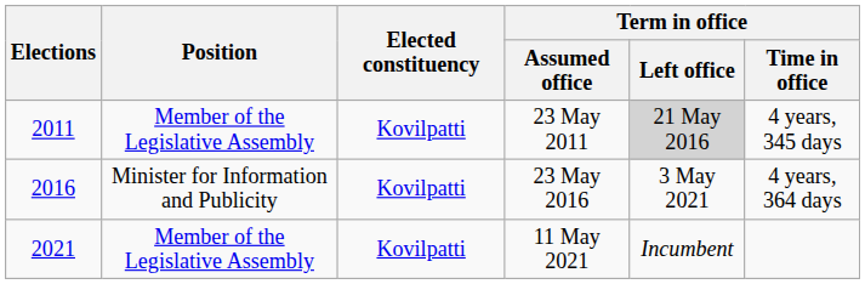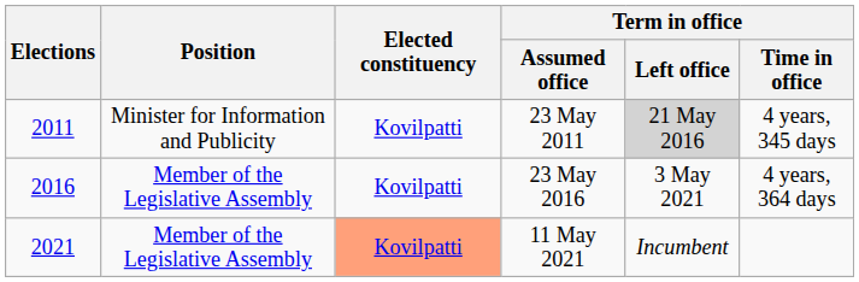 <table class="wikitable sortable" style="width:100%; text-align:center">
 <tr>
 <th rowspan=2>Elections</th>
 <th rowspan=2>Position</th>
 <th rowspan=2>Elected constituency</th>
 <th colspan=3>Term in office</th>
 </tr>
 <tr>
 <th>Assumed office</th>
 <th>Left office</th>
 <th>Time in office</th>
 </tr>
 <tr>
 <td><a href='#'>2011</a></td>
-<td><a href='#'>Member of the Legislative Assembly</a></td>
+<td>Minister for Information and Publicity</td>
 <td><a href='#'>Kovilpatti</a></td>
 <td>23 May 2011</td>
 <td style="background: lightgrey;">21 May 2016</td>
 <td>4 years, 345 days</td>
 </tr>
 <tr>
 <td><a href='#'>2016</a></td>
-<td>Minister for Information and Publicity</td>
+<td><a href='#'>Member of the Legislative Assembly</a></td>
 <td><a href='#'>Kovilpatti</a></td>
 <td>23 May 2016</td>
 <td>3 May 2021</td>
 <td>4 years, 364 days</td>
 </tr>
 <tr>
 <td><a href='#'>2021</a></td>
 <td><a href='#'>Member of the Legislative Assembly</a></td>
-<td><a href='#'>Kovilpatti</a></td>
+<td style="background: lightsalmon;"><a href='#'>Kovilpatti</a></td>
 <td>11 May 2021</td>
 <td><em>Incumbent</em></td>
 <td></td>
 </tr>
 </table>
